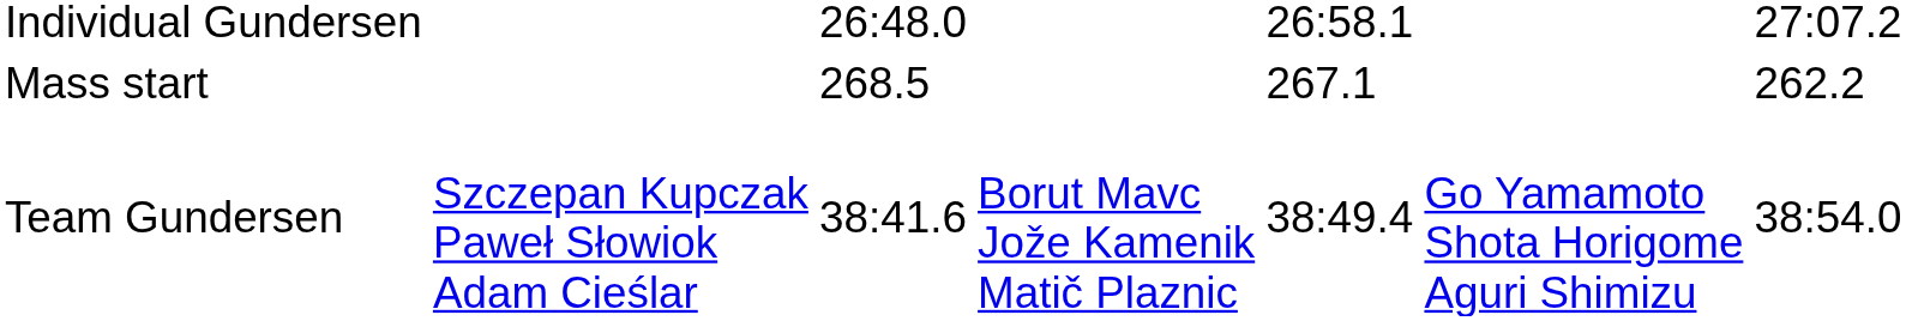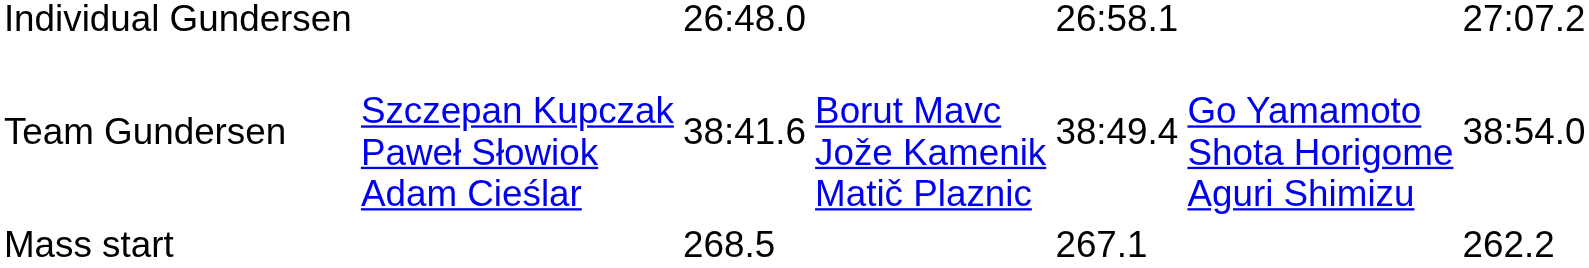 <table>
 <tr>
 <td>Individual Gundersen<br></td>
 <td></td>
 <td>26:48.0</td>
 <td></td>
 <td>26:58.1</td>
 <td></td>
 <td>27:07.2</td>
 </tr>
 <tr>
+<td>Team Gundersen<br></td>
+<td><br><a href='#'>Szczepan Kupczak</a><br><a href='#'>Paweł Słowiok</a><br><a href='#'>Adam Cieślar</a></td>
+<td>38:41.6</td>
+<td><br><a href='#'>Borut Mavc</a><br><a href='#'>Jože Kamenik</a><br><a href='#'>Matič Plaznic</a></td>
+<td>38:49.4</td>
+<td><br><a href='#'>Go Yamamoto</a><br><a href='#'>Shota Horigome</a><br><a href='#'>Aguri Shimizu</a></td>
+<td>38:54.0</td>
+</tr>
+<tr>
 <td>Mass start<br></td>
 <td></td>
 <td>268.5</td>
 <td></td>
 <td>267.1</td>
 <td></td>
 <td>262.2</td>
 </tr>
-<tr>
-<td>Team Gundersen<br></td>
-<td><br><a href='#'>Szczepan Kupczak</a><br><a href='#'>Paweł Słowiok</a><br><a href='#'>Adam Cieślar</a></td>
-<td>38:41.6</td>
-<td><br><a href='#'>Borut Mavc</a><br><a href='#'>Jože Kamenik</a><br><a href='#'>Matič Plaznic</a></td>
-<td>38:49.4</td>
-<td><br><a href='#'>Go Yamamoto</a><br><a href='#'>Shota Horigome</a><br><a href='#'>Aguri Shimizu</a></td>
-<td>38:54.0</td>
-</tr>
 </table>
